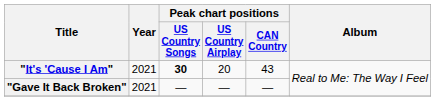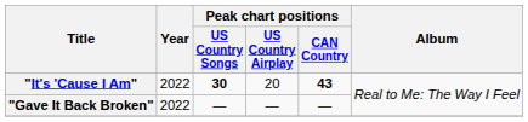 <table class="wikitable plainrowheaders" style="text-align:center;">
 <tr>
 <th scope="col" rowspan="2">Title</th>
 <th scope="col" rowspan="2">Year</th>
 <th scope="col" colspan="3">Peak chart positions</th>
 <th scope="col" rowspan="2">Album</th>
 </tr>
 <tr>
 <th scope="col" style="width:3em;font-size:90%;"><a href='#'>US<br>Country<br>Songs</a><br></th>
 <th scope="col" style="width:3em;font-size:90%;"><a href='#'>US<br>Country<br>Airplay</a><br></th>
 <th scope="col" style="width:3em;font-size:90%;"><a href='#'>CAN<br>Country</a><br></th>
 </tr>
 <tr>
 <th scope="row">"<a href='#'>It's 'Cause I Am</a>"</th>
-<td>2021</td>
+<td>2022</td>
 <td><strong>30</strong></td>
 <td>20</td>
-<td>43</td>
+<td><strong>43</strong></td>
 <td rowspan="2"><em>Real to Me: The Way I Feel</em></td>
 </tr>
 <tr>
 <th scope="row">"Gave It Back Broken"</th>
-<td>2021</td>
+<td>2022</td>
 <td>—</td>
 <td>—</td>
 <td>—</td>
 </tr>
 <tr>
 </tr>
 </table>
